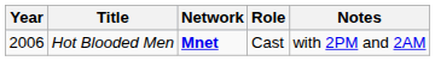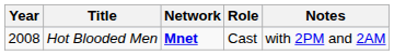 <table class="wikitable">
 <tr style="background:#b0c4de; text-align:center;">
 <th>Year</th>
 <th>Title</th>
 <th>Network</th>
 <th>Role</th>
 <th>Notes</th>
 </tr>
 <tr>
-<td>2006</td>
+<td>2008</td>
 <td><em>Hot Blooded Men</em></td>
 <td><strong><a href='#'>Mnet</a></strong></td>
 <td>Cast</td>
 <td>with <a href='#'>2PM</a> and <a href='#'>2AM</a></td>
 </tr>
 </table>
